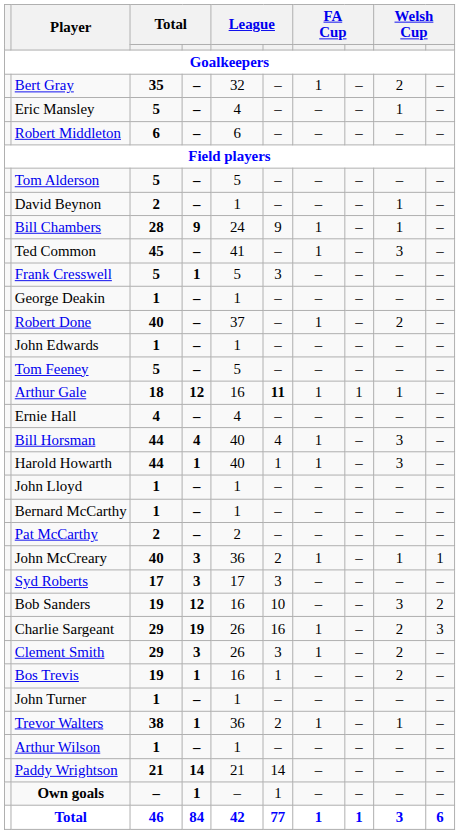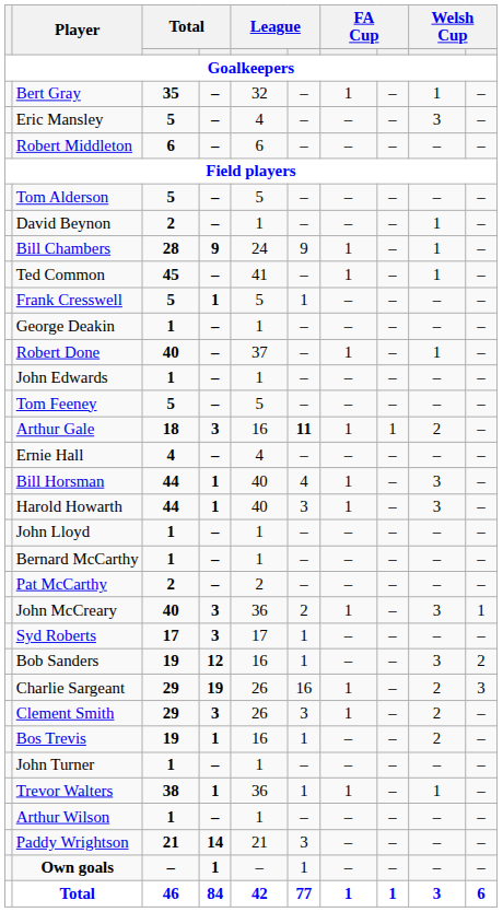 <table class="wikitable"  style="text-align:center;">
 <tr>
 <th rowspan="2" style="font-size:80%;"></th>
 <th rowspan="2">Player</th>
 <th colspan="2">Total</th>
 <th colspan="2"><a href='#'>League</a></th>
 <th colspan="2"><a href='#'>FA<br>Cup</a></th>
 <th colspan="2"><a href='#'>Welsh<br>Cup</a></th>
 </tr>
 <tr>
 <th style="width: 50px; font-size:80%;"></th>
 <th style="width: 25px; font-size:80%;"></th>
 <th style="width: 50px; font-size:80%;"></th>
 <th style="width: 25px; font-size:80%;"></th>
 <th style="width: 50px; font-size:80%;"></th>
 <th style="width: 25px; font-size:80%;"></th>
 <th style="width: 50px; font-size:80%;"></th>
 <th style="width: 25px; font-size:80%;"></th>
 </tr>
 <tr>
 <td colspan="10" style="background:white; color:blue; text-align:center;"><strong>Goalkeepers</strong></td>
 </tr>
 <tr>
 <td></td>
 <td style="text-align:left;"><a href='#'>Bert Gray</a></td>
 <td><strong>35</strong></td>
 <td><strong>–</strong></td>
 <td>32</td>
 <td>–</td>
 <td>1</td>
 <td>–</td>
-<td>2</td>
+<td>1</td>
 <td>–</td>
 </tr>
 <tr>
 <td></td>
 <td style="text-align:left;">Eric Mansley</td>
 <td><strong>5</strong></td>
 <td><strong>–</strong></td>
 <td>4</td>
 <td>–</td>
 <td>–</td>
 <td>–</td>
-<td>1</td>
+<td>3</td>
 <td>–</td>
 </tr>
 <tr>
 <td></td>
 <td style="text-align:left;"><a href='#'>Robert Middleton</a></td>
 <td><strong>6</strong></td>
 <td><strong>–</strong></td>
 <td>6</td>
 <td>–</td>
 <td>–</td>
 <td>–</td>
 <td>–</td>
 <td>–</td>
 </tr>
 <tr>
 <td colspan="10" style="background:white; color:blue; text-align:center;"><strong>Field players</strong></td>
 </tr>
 <tr>
 <td></td>
 <td style="text-align:left;"><a href='#'>Tom Alderson</a></td>
 <td><strong>5</strong></td>
 <td><strong>–</strong></td>
 <td>5</td>
 <td>–</td>
 <td>–</td>
 <td>–</td>
 <td>–</td>
 <td>–</td>
 </tr>
 <tr>
 <td></td>
 <td style="text-align:left;">David Beynon</td>
 <td><strong>2</strong></td>
 <td><strong>–</strong></td>
 <td>1</td>
 <td>–</td>
 <td>–</td>
 <td>–</td>
 <td>1</td>
 <td>–</td>
 </tr>
 <tr>
 <td></td>
 <td style="text-align:left;"><a href='#'>Bill Chambers</a></td>
 <td><strong>28</strong></td>
 <td><strong>9</strong></td>
 <td>24</td>
 <td>9</td>
 <td>1</td>
 <td>–</td>
 <td>1</td>
 <td>–</td>
 </tr>
 <tr>
 <td></td>
 <td style="text-align:left;">Ted Common</td>
 <td><strong>45</strong></td>
 <td><strong>–</strong></td>
 <td>41</td>
 <td>–</td>
 <td>1</td>
 <td>–</td>
-<td>3</td>
+<td>1</td>
 <td>–</td>
 </tr>
 <tr>
 <td></td>
 <td style="text-align:left;"><a href='#'>Frank Cresswell</a></td>
 <td><strong>5</strong></td>
 <td><strong>1</strong></td>
 <td>5</td>
-<td>3</td>
+<td>1</td>
 <td>–</td>
 <td>–</td>
 <td>–</td>
 <td>–</td>
 </tr>
 <tr>
 <td></td>
 <td style="text-align:left;">George Deakin</td>
 <td><strong>1</strong></td>
 <td><strong>–</strong></td>
 <td>1</td>
 <td>–</td>
 <td>–</td>
 <td>–</td>
 <td>–</td>
 <td>–</td>
 </tr>
 <tr>
 <td></td>
 <td style="text-align:left;"><a href='#'>Robert Done</a></td>
 <td><strong>40</strong></td>
 <td><strong>–</strong></td>
 <td>37</td>
 <td>–</td>
 <td>1</td>
 <td>–</td>
-<td>2</td>
+<td>1</td>
 <td>–</td>
 </tr>
 <tr>
 <td></td>
 <td style="text-align:left;">John Edwards</td>
 <td><strong>1</strong></td>
 <td><strong>–</strong></td>
 <td>1</td>
 <td>–</td>
 <td>–</td>
 <td>–</td>
 <td>–</td>
 <td>–</td>
 </tr>
 <tr>
 <td></td>
 <td style="text-align:left;"><a href='#'>Tom Feeney</a></td>
 <td><strong>5</strong></td>
 <td><strong>–</strong></td>
 <td>5</td>
 <td>–</td>
 <td>–</td>
 <td>–</td>
 <td>–</td>
 <td>–</td>
 </tr>
 <tr>
 <td></td>
 <td style="text-align:left;"><a href='#'>Arthur Gale</a></td>
 <td><strong>18</strong></td>
-<td><strong>12</strong></td>
+<td><strong>3</strong></td>
 <td>16</td>
 <td><strong>11</strong></td>
 <td>1</td>
 <td>1</td>
-<td>1</td>
+<td>2</td>
 <td>–</td>
 </tr>
 <tr>
 <td></td>
 <td style="text-align:left;">Ernie Hall</td>
 <td><strong>4</strong></td>
 <td><strong>–</strong></td>
 <td>4</td>
 <td>–</td>
 <td>–</td>
 <td>–</td>
 <td>–</td>
 <td>–</td>
 </tr>
 <tr>
 <td></td>
 <td style="text-align:left;"><a href='#'>Bill Horsman</a></td>
 <td><strong>44</strong></td>
-<td><strong>4</strong></td>
+<td><strong>1</strong></td>
 <td>40</td>
 <td>4</td>
 <td>1</td>
 <td>–</td>
 <td>3</td>
 <td>–</td>
 </tr>
 <tr>
 <td></td>
 <td style="text-align:left;">Harold Howarth</td>
 <td><strong>44</strong></td>
 <td><strong>1</strong></td>
 <td>40</td>
-<td>1</td>
+<td>3</td>
 <td>1</td>
 <td>–</td>
 <td>3</td>
 <td>–</td>
 </tr>
 <tr>
 <td></td>
 <td style="text-align:left;">John Lloyd</td>
 <td><strong>1</strong></td>
 <td><strong>–</strong></td>
 <td>1</td>
 <td>–</td>
 <td>–</td>
 <td>–</td>
 <td>–</td>
 <td>–</td>
 </tr>
 <tr>
 <td></td>
 <td style="text-align:left;">Bernard McCarthy</td>
 <td><strong>1</strong></td>
 <td><strong>–</strong></td>
 <td>1</td>
 <td>–</td>
 <td>–</td>
 <td>–</td>
 <td>–</td>
 <td>–</td>
 </tr>
 <tr>
 <td></td>
 <td style="text-align:left;"><a href='#'>Pat McCarthy</a></td>
 <td><strong>2</strong></td>
 <td><strong>–</strong></td>
 <td>2</td>
 <td>–</td>
 <td>–</td>
 <td>–</td>
 <td>–</td>
 <td>–</td>
 </tr>
 <tr>
 <td></td>
 <td style="text-align:left;">John McCreary</td>
 <td><strong>40</strong></td>
 <td><strong>3</strong></td>
 <td>36</td>
 <td>2</td>
 <td>1</td>
 <td>–</td>
-<td>1</td>
+<td>3</td>
 <td>1</td>
 </tr>
 <tr>
 <td></td>
 <td style="text-align:left;"><a href='#'>Syd Roberts</a></td>
 <td><strong>17</strong></td>
 <td><strong>3</strong></td>
 <td>17</td>
-<td>3</td>
+<td>1</td>
 <td>–</td>
 <td>–</td>
 <td>–</td>
 <td>–</td>
 </tr>
 <tr>
 <td></td>
 <td style="text-align:left;">Bob Sanders</td>
 <td><strong>19</strong></td>
 <td><strong>12</strong></td>
 <td>16</td>
-<td>10</td>
+<td>1</td>
 <td>–</td>
 <td>–</td>
 <td>3</td>
 <td>2</td>
 </tr>
 <tr>
 <td></td>
 <td style="text-align:left;">Charlie Sargeant</td>
 <td><strong>29</strong></td>
 <td><strong>19</strong></td>
 <td>26</td>
 <td>16</td>
 <td>1</td>
 <td>–</td>
 <td>2</td>
 <td>3</td>
 </tr>
 <tr>
 <td></td>
 <td style="text-align:left;"><a href='#'>Clement Smith</a></td>
 <td><strong>29</strong></td>
 <td><strong>3</strong></td>
 <td>26</td>
 <td>3</td>
 <td>1</td>
 <td>–</td>
 <td>2</td>
 <td>–</td>
 </tr>
 <tr>
 <td></td>
 <td style="text-align:left;"><a href='#'>Bos Trevis</a></td>
 <td><strong>19</strong></td>
 <td><strong>1</strong></td>
 <td>16</td>
 <td>1</td>
 <td>–</td>
 <td>–</td>
 <td>2</td>
 <td>–</td>
 </tr>
 <tr>
 <td></td>
 <td style="text-align:left;">John Turner</td>
 <td><strong>1</strong></td>
 <td><strong>–</strong></td>
 <td>1</td>
 <td>–</td>
 <td>–</td>
 <td>–</td>
 <td>–</td>
 <td>–</td>
 </tr>
 <tr>
 <td></td>
 <td style="text-align:left;"><a href='#'>Trevor Walters</a></td>
 <td><strong>38</strong></td>
 <td><strong>1</strong></td>
 <td>36</td>
-<td>2</td>
+<td>1</td>
 <td>1</td>
 <td>–</td>
 <td>1</td>
 <td>–</td>
 </tr>
 <tr>
 <td></td>
 <td style="text-align:left;"><a href='#'>Arthur Wilson</a></td>
 <td><strong>1</strong></td>
 <td><strong>–</strong></td>
 <td>1</td>
 <td>–</td>
 <td>–</td>
 <td>–</td>
 <td>–</td>
 <td>–</td>
 </tr>
 <tr>
 <td></td>
 <td style="text-align:left;"><a href='#'>Paddy Wrightson</a></td>
 <td><strong>21</strong></td>
 <td><strong>14</strong></td>
 <td>21</td>
-<td>14</td>
+<td>3</td>
 <td>–</td>
 <td>–</td>
 <td>–</td>
 <td>–</td>
 </tr>
 <tr>
 <td></td>
 <td><strong>Own goals</strong></td>
 <td><strong>–</strong></td>
 <td><strong>1</strong></td>
 <td>–</td>
 <td>1</td>
 <td>–</td>
 <td>–</td>
 <td>–</td>
 <td>–</td>
 </tr>
 <tr style="background:white; color:blue; text-align:center;">
 <td></td>
 <td><strong>Total</strong></td>
 <td><strong>46</strong></td>
 <td><strong>84</strong></td>
 <td><strong>42</strong></td>
 <td><strong>77</strong></td>
 <td><strong>1</strong></td>
 <td><strong>1</strong></td>
 <td><strong>3</strong></td>
 <td><strong>6</strong></td>
 </tr>
 </table>
